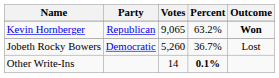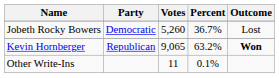 <table class=wikitable style="text-align:center">
 <tr>
 <th>Name</th>
 <th>Party</th>
 <th>Votes</th>
 <th>Percent</th>
 <th>Outcome</th>
 </tr>
 <tr>
 </tr>
 <tr>
+<td align=left>Jobeth Rocky Bowers</td>
+<td><a href='#'>Democratic</a></td>
+<td>5,260</td>
+<td>36.7%</td>
+<td>Lost</td>
+</tr>
+<tr>
+</tr>
+<tr>
 <td align=left><a href='#'>Kevin Hornberger</a></td>
 <td><a href='#'>Republican</a></td>
 <td>9,065</td>
 <td>63.2%</td>
 <td><strong>Won</strong></td>
 </tr>
 <tr>
-</tr>
-<tr>
-<td align=left>Jobeth Rocky Bowers</td>
-<td><a href='#'>Democratic</a></td>
-<td>5,260</td>
-<td>36.7%</td>
-<td>Lost</td>
-</tr>
-<tr>
 <td align=left>Other Write-Ins</td>
 <td></td>
-<td>14</td>
-<td><strong>0.1%</strong></td>
+<td>11</td>
+<td>0.1%</td>
 <td></td>
 </tr>
 </table>
